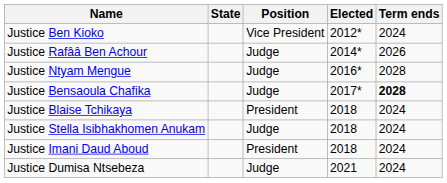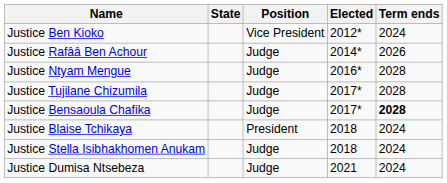 <table border="1" class="wikitable" style="text-align:left">
 <tr>
 <th>Name</th>
 <th>State</th>
 <th>Position</th>
 <th>Elected</th>
 <th>Term ends</th>
 </tr>
 <tr>
 <td>Justice <a href='#'>Ben Kioko</a></td>
 <td></td>
 <td>Vice President</td>
 <td>2012*</td>
 <td>2024</td>
 </tr>
 <tr>
 <td>Justice <a href='#'>Rafââ Ben Achour</a></td>
 <td></td>
 <td>Judge</td>
 <td>2014*</td>
 <td>2026</td>
 </tr>
 <tr>
 <td>Justice <a href='#'>Ntyam Mengue</a></td>
 <td></td>
 <td>Judge</td>
 <td>2016*</td>
 <td>2028</td>
 </tr>
 <tr>
+<td>Justice <a href='#'>Tujilane Chizumila</a></td>
+<td></td>
+<td>Judge</td>
+<td>2017*</td>
+<td>2028</td>
+</tr>
+<tr>
 <td>Justice <a href='#'>Bensaoula Chafika</a></td>
 <td></td>
 <td>Judge</td>
 <td>2017*</td>
 <td><strong>2028</strong></td>
 </tr>
 <tr>
 <td>Justice <a href='#'>Blaise Tchikaya</a></td>
 <td></td>
 <td>President</td>
 <td>2018</td>
 <td>2024</td>
 </tr>
 <tr>
 <td>Justice <a href='#'>Stella Isibhakhomen Anukam</a></td>
 <td></td>
 <td>Judge</td>
 <td>2018</td>
 <td>2024</td>
 </tr>
 <tr>
-<td>Justice <a href='#'>Imani Daud Aboud</a></td>
-<td></td>
-<td>President</td>
-<td>2018</td>
-<td>2024</td>
-</tr>
-<tr>
 <td>Justice Dumisa Ntsebeza</td>
 <td></td>
 <td>Judge</td>
 <td>2021</td>
 <td>2024</td>
 </tr>
 </table>
